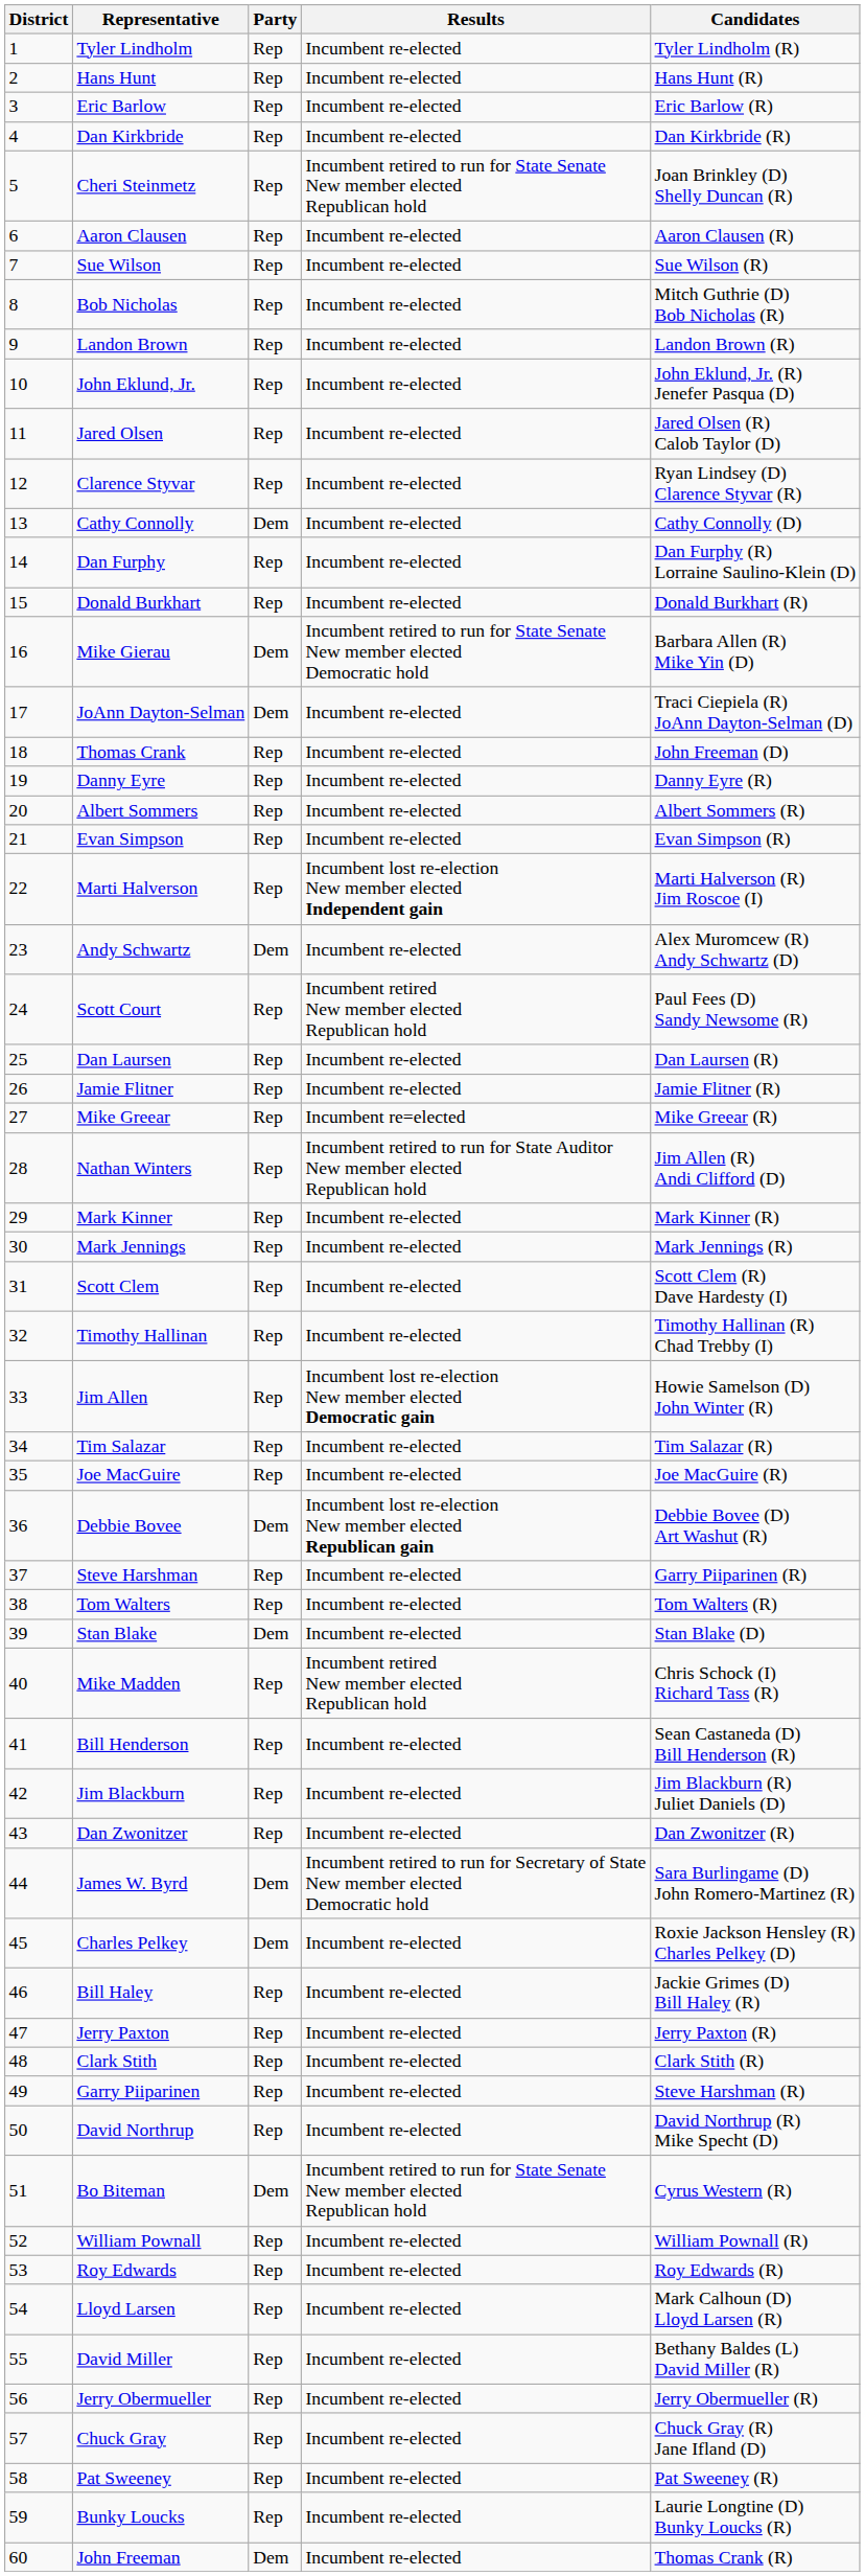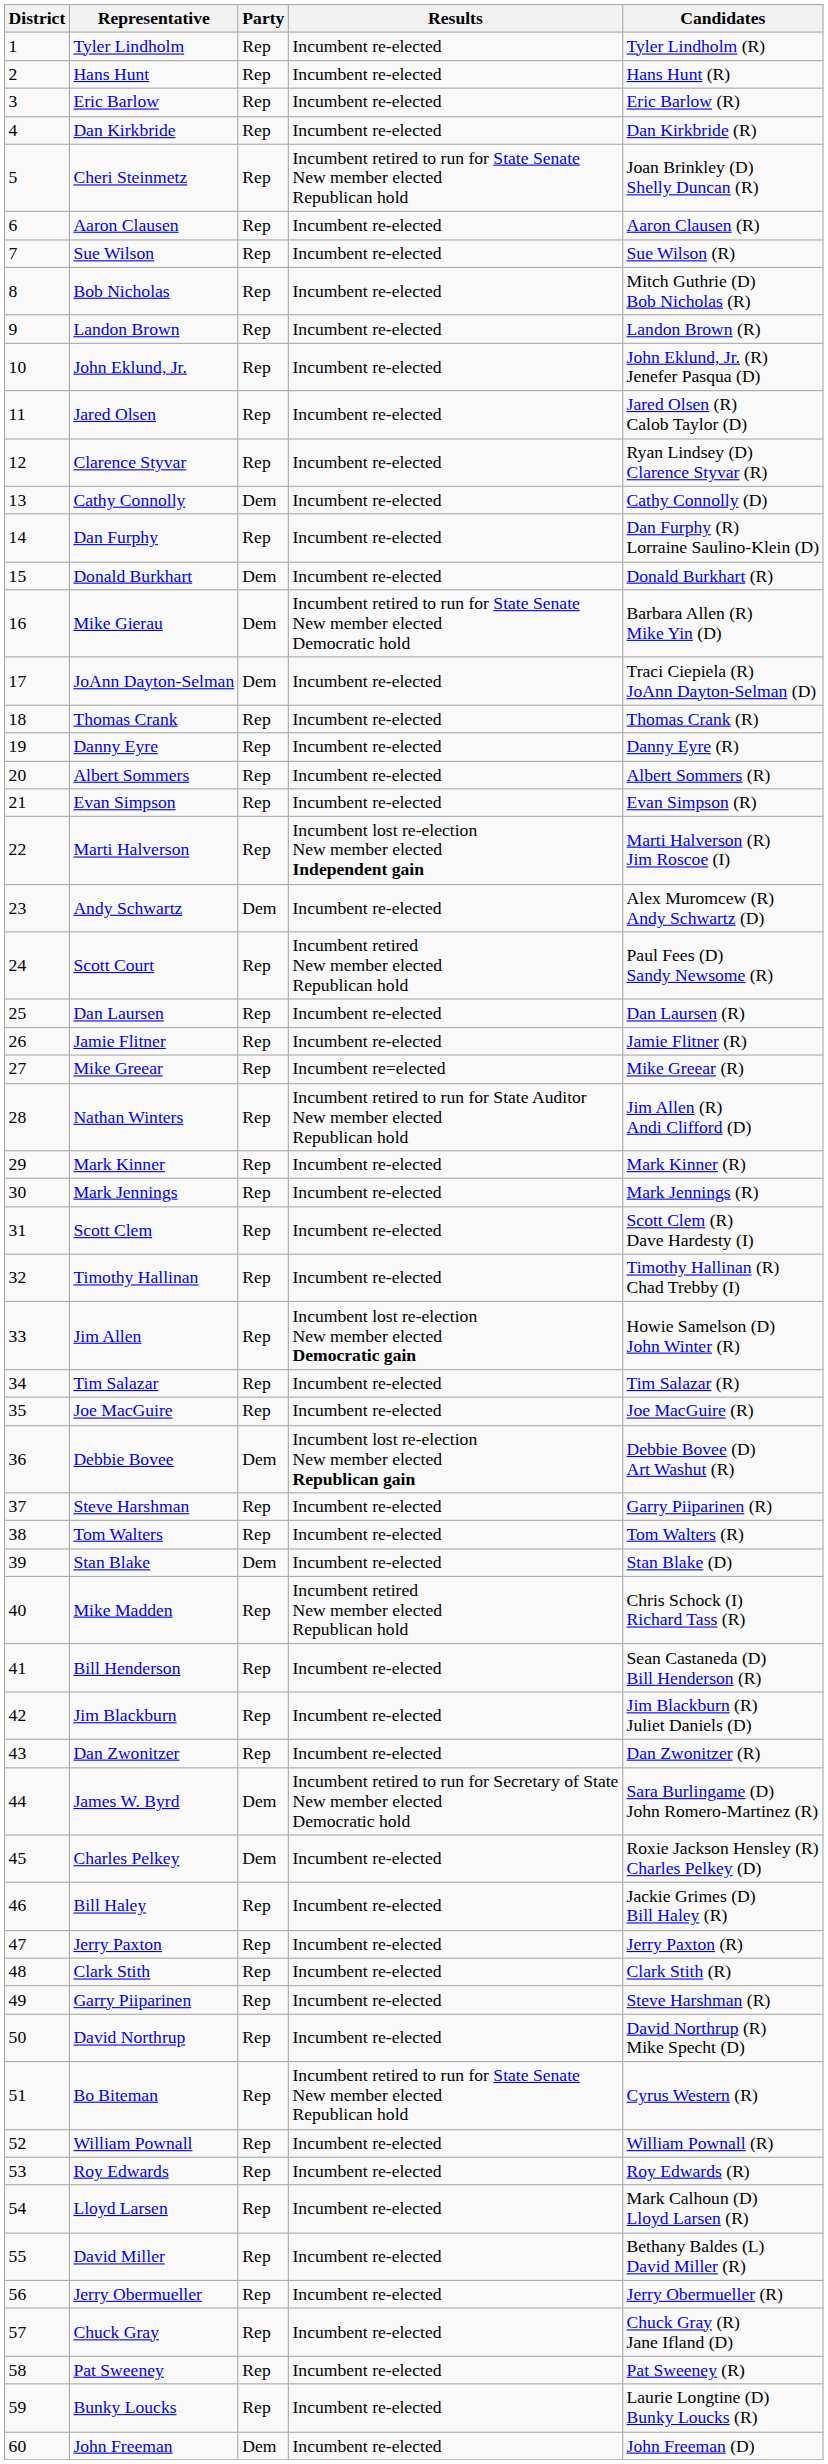 <table class="wikitable">
 <tr>
 <th>District</th>
 <th>Representative</th>
 <th>Party</th>
 <th>Results</th>
 <th>Candidates</th>
 </tr>
 <tr>
 <td>1</td>
 <td><a href='#'>Tyler Lindholm</a></td>
 <td>Rep</td>
 <td>Incumbent re-elected</td>
 <td><a href='#'>Tyler Lindholm</a> (R)</td>
 </tr>
 <tr>
 <td>2</td>
 <td><a href='#'>Hans Hunt</a></td>
 <td>Rep</td>
 <td>Incumbent re-elected</td>
 <td><a href='#'>Hans Hunt</a> (R)</td>
 </tr>
 <tr>
 <td>3</td>
 <td><a href='#'>Eric Barlow</a></td>
 <td>Rep</td>
 <td>Incumbent re-elected</td>
 <td><a href='#'>Eric Barlow</a> (R)</td>
 </tr>
 <tr>
 <td>4</td>
 <td><a href='#'>Dan Kirkbride</a></td>
 <td>Rep</td>
 <td>Incumbent re-elected</td>
 <td><a href='#'>Dan Kirkbride</a> (R)</td>
 </tr>
 <tr>
 <td>5</td>
 <td><a href='#'>Cheri Steinmetz</a></td>
 <td>Rep</td>
 <td>Incumbent retired to run for <a href='#'>State Senate</a><br>New member elected<br>Republican hold</td>
 <td>Joan Brinkley (D)<br><a href='#'>Shelly Duncan</a> (R)</td>
 </tr>
 <tr>
 <td>6</td>
 <td><a href='#'>Aaron Clausen</a></td>
 <td>Rep</td>
 <td>Incumbent re-elected</td>
 <td><a href='#'>Aaron Clausen</a> (R)</td>
 </tr>
 <tr>
 <td>7</td>
 <td><a href='#'>Sue Wilson</a></td>
 <td>Rep</td>
 <td>Incumbent re-elected</td>
 <td><a href='#'>Sue Wilson</a> (R)</td>
 </tr>
 <tr>
 <td>8</td>
 <td><a href='#'>Bob Nicholas</a></td>
 <td>Rep</td>
 <td>Incumbent re-elected</td>
 <td>Mitch Guthrie (D)<br><a href='#'>Bob Nicholas</a> (R)</td>
 </tr>
 <tr>
 <td>9</td>
 <td><a href='#'>Landon Brown</a></td>
 <td>Rep</td>
 <td>Incumbent re-elected</td>
 <td><a href='#'>Landon Brown</a> (R)</td>
 </tr>
 <tr>
 <td>10</td>
 <td><a href='#'>John Eklund, Jr.</a></td>
 <td>Rep</td>
 <td>Incumbent re-elected</td>
 <td><a href='#'>John Eklund, Jr.</a> (R)<br>Jenefer Pasqua (D)</td>
 </tr>
 <tr>
 <td>11</td>
 <td><a href='#'>Jared Olsen</a></td>
 <td>Rep</td>
 <td>Incumbent re-elected</td>
 <td><a href='#'>Jared Olsen</a> (R)<br>Calob Taylor (D)</td>
 </tr>
 <tr>
 <td>12</td>
 <td><a href='#'>Clarence Styvar</a></td>
 <td>Rep</td>
 <td>Incumbent re-elected</td>
 <td>Ryan Lindsey (D)<br><a href='#'>Clarence Styvar</a> (R)</td>
 </tr>
 <tr>
 <td>13</td>
 <td><a href='#'>Cathy Connolly</a></td>
 <td>Dem</td>
 <td>Incumbent re-elected</td>
 <td><a href='#'>Cathy Connolly</a> (D)</td>
 </tr>
 <tr>
 <td>14</td>
 <td><a href='#'>Dan Furphy</a></td>
 <td>Rep</td>
 <td>Incumbent re-elected</td>
 <td><a href='#'>Dan Furphy</a> (R)<br>Lorraine Saulino-Klein (D)</td>
 </tr>
 <tr>
 <td>15</td>
 <td><a href='#'>Donald Burkhart</a></td>
-<td>Rep</td>
+<td>Dem</td>
 <td>Incumbent re-elected</td>
 <td><a href='#'>Donald Burkhart</a> (R)</td>
 </tr>
 <tr>
 <td>16</td>
 <td><a href='#'>Mike Gierau</a></td>
 <td>Dem</td>
 <td>Incumbent retired to run for <a href='#'>State Senate</a><br>New member elected<br>Democratic hold</td>
 <td>Barbara Allen (R)<br><a href='#'>Mike Yin</a> (D)</td>
 </tr>
 <tr>
 <td>17</td>
 <td><a href='#'>JoAnn Dayton-Selman</a></td>
 <td>Dem</td>
 <td>Incumbent re-elected</td>
 <td>Traci Ciepiela (R)<br><a href='#'>JoAnn Dayton-Selman</a> (D)</td>
 </tr>
 <tr>
 <td>18</td>
 <td><a href='#'>Thomas Crank</a></td>
 <td>Rep</td>
 <td>Incumbent re-elected</td>
-<td><a href='#'>John Freeman</a> (D)</td>
+<td><a href='#'>Thomas Crank</a> (R)</td>
 </tr>
 <tr>
 <td>19</td>
 <td><a href='#'>Danny Eyre</a></td>
 <td>Rep</td>
 <td>Incumbent re-elected</td>
 <td><a href='#'>Danny Eyre</a> (R)</td>
 </tr>
 <tr>
 <td>20</td>
 <td><a href='#'>Albert Sommers</a></td>
 <td>Rep</td>
 <td>Incumbent re-elected</td>
 <td><a href='#'>Albert Sommers</a> (R)</td>
 </tr>
 <tr>
 <td>21</td>
 <td><a href='#'>Evan Simpson</a></td>
 <td>Rep</td>
 <td>Incumbent re-elected</td>
 <td><a href='#'>Evan Simpson</a> (R)</td>
 </tr>
 <tr>
 <td>22</td>
 <td><a href='#'>Marti Halverson</a></td>
 <td>Rep</td>
 <td>Incumbent lost re-election<br>New member elected<br><strong>Independent gain</strong></td>
 <td><a href='#'>Marti Halverson</a> (R)<br><a href='#'>Jim Roscoe</a> (I)</td>
 </tr>
 <tr>
 <td>23</td>
 <td><a href='#'>Andy Schwartz</a></td>
 <td>Dem</td>
 <td>Incumbent re-elected</td>
 <td>Alex Muromcew (R)<br><a href='#'>Andy Schwartz</a> (D)</td>
 </tr>
 <tr>
 <td>24</td>
 <td><a href='#'>Scott Court</a></td>
 <td>Rep</td>
 <td>Incumbent retired<br>New member elected<br>Republican hold</td>
 <td>Paul Fees (D)<br><a href='#'>Sandy Newsome</a> (R)</td>
 </tr>
 <tr>
 <td>25</td>
 <td><a href='#'>Dan Laursen</a></td>
 <td>Rep</td>
 <td>Incumbent re-elected</td>
 <td><a href='#'>Dan Laursen</a> (R)</td>
 </tr>
 <tr>
 <td>26</td>
 <td><a href='#'>Jamie Flitner</a></td>
 <td>Rep</td>
 <td>Incumbent re-elected</td>
 <td><a href='#'>Jamie Flitner</a> (R)</td>
 </tr>
 <tr>
 <td>27</td>
 <td><a href='#'>Mike Greear</a></td>
 <td>Rep</td>
 <td>Incumbent re=elected</td>
 <td><a href='#'>Mike Greear</a> (R)</td>
 </tr>
 <tr>
 <td>28</td>
 <td><a href='#'>Nathan Winters</a></td>
 <td>Rep</td>
 <td>Incumbent retired to run for State Auditor<br>New member elected<br>Republican hold</td>
 <td><a href='#'>Jim Allen</a> (R)<br><a href='#'>Andi Clifford</a> (D)</td>
 </tr>
 <tr>
 <td>29</td>
 <td><a href='#'>Mark Kinner</a></td>
 <td>Rep</td>
 <td>Incumbent re-elected</td>
 <td><a href='#'>Mark Kinner</a> (R)</td>
 </tr>
 <tr>
 <td>30</td>
 <td><a href='#'>Mark Jennings</a></td>
 <td>Rep</td>
 <td>Incumbent re-elected</td>
 <td><a href='#'>Mark Jennings</a> (R)</td>
 </tr>
 <tr>
 <td>31</td>
 <td><a href='#'>Scott Clem</a></td>
 <td>Rep</td>
 <td>Incumbent re-elected</td>
 <td><a href='#'>Scott Clem</a> (R)<br>Dave Hardesty (I)</td>
 </tr>
 <tr>
 <td>32</td>
 <td><a href='#'>Timothy Hallinan</a></td>
 <td>Rep</td>
 <td>Incumbent re-elected</td>
 <td><a href='#'>Timothy Hallinan</a> (R)<br>Chad Trebby (I)</td>
 </tr>
 <tr>
 <td>33</td>
 <td><a href='#'>Jim Allen</a></td>
 <td>Rep</td>
 <td>Incumbent lost re-election<br>New member elected<br><strong>Democratic gain</strong></td>
 <td>Howie Samelson (D)<br><a href='#'>John Winter</a> (R)</td>
 </tr>
 <tr>
 <td>34</td>
 <td><a href='#'>Tim Salazar</a></td>
 <td>Rep</td>
 <td>Incumbent re-elected</td>
 <td><a href='#'>Tim Salazar</a> (R)</td>
 </tr>
 <tr>
 <td>35</td>
 <td><a href='#'>Joe MacGuire</a></td>
 <td>Rep</td>
 <td>Incumbent re-elected</td>
 <td><a href='#'>Joe MacGuire</a> (R)</td>
 </tr>
 <tr>
 <td>36</td>
 <td><a href='#'>Debbie Bovee</a></td>
 <td>Dem</td>
 <td>Incumbent lost re-election<br>New member elected<br><strong>Republican gain</strong></td>
 <td><a href='#'>Debbie Bovee</a> (D)<br><a href='#'>Art Washut</a> (R)</td>
 </tr>
 <tr>
 <td>37</td>
 <td><a href='#'>Steve Harshman</a></td>
 <td>Rep</td>
 <td>Incumbent re-elected</td>
 <td><a href='#'>Garry Piiparinen</a> (R)</td>
 </tr>
 <tr>
 <td>38</td>
 <td><a href='#'>Tom Walters</a></td>
 <td>Rep</td>
 <td>Incumbent re-elected</td>
 <td><a href='#'>Tom Walters</a> (R)</td>
 </tr>
 <tr>
 <td>39</td>
 <td><a href='#'>Stan Blake</a></td>
 <td>Dem</td>
 <td>Incumbent re-elected</td>
 <td><a href='#'>Stan Blake</a> (D)</td>
 </tr>
 <tr>
 <td>40</td>
 <td><a href='#'>Mike Madden</a></td>
 <td>Rep</td>
 <td>Incumbent retired<br>New member elected<br>Republican hold</td>
 <td>Chris Schock (I)<br><a href='#'>Richard Tass</a> (R)</td>
 </tr>
 <tr>
 <td>41</td>
 <td><a href='#'>Bill Henderson</a></td>
 <td>Rep</td>
 <td>Incumbent re-elected</td>
 <td>Sean Castaneda (D)<br><a href='#'>Bill Henderson</a> (R)</td>
 </tr>
 <tr>
 <td>42</td>
 <td><a href='#'>Jim Blackburn</a></td>
 <td>Rep</td>
 <td>Incumbent re-elected</td>
 <td><a href='#'>Jim Blackburn</a> (R)<br>Juliet Daniels (D)</td>
 </tr>
 <tr>
 <td>43</td>
 <td><a href='#'>Dan Zwonitzer</a></td>
 <td>Rep</td>
 <td>Incumbent re-elected</td>
 <td><a href='#'>Dan Zwonitzer</a> (R)</td>
 </tr>
 <tr>
 <td>44</td>
 <td><a href='#'>James W. Byrd</a></td>
 <td>Dem</td>
 <td>Incumbent retired to run for Secretary of State<br>New member elected<br>Democratic hold</td>
 <td><a href='#'>Sara Burlingame</a> (D)<br>John Romero-Martinez (R)</td>
 </tr>
 <tr>
 <td>45</td>
 <td><a href='#'>Charles Pelkey</a></td>
 <td>Dem</td>
 <td>Incumbent re-elected</td>
 <td>Roxie Jackson Hensley (R)<br><a href='#'>Charles Pelkey</a> (D)</td>
 </tr>
 <tr>
 <td>46</td>
 <td><a href='#'>Bill Haley</a></td>
 <td>Rep</td>
 <td>Incumbent re-elected</td>
 <td>Jackie Grimes (D)<br><a href='#'>Bill Haley</a> (R)</td>
 </tr>
 <tr>
 <td>47</td>
 <td><a href='#'>Jerry Paxton</a></td>
 <td>Rep</td>
 <td>Incumbent re-elected</td>
 <td><a href='#'>Jerry Paxton</a> (R)</td>
 </tr>
 <tr>
 <td>48</td>
 <td><a href='#'>Clark Stith</a></td>
 <td>Rep</td>
 <td>Incumbent re-elected</td>
 <td><a href='#'>Clark Stith</a> (R)</td>
 </tr>
 <tr>
 <td>49</td>
 <td><a href='#'>Garry Piiparinen</a></td>
 <td>Rep</td>
 <td>Incumbent re-elected</td>
 <td><a href='#'>Steve Harshman</a> (R)</td>
 </tr>
 <tr>
 <td>50</td>
 <td><a href='#'>David Northrup</a></td>
 <td>Rep</td>
 <td>Incumbent re-elected</td>
 <td><a href='#'>David Northrup</a> (R)<br>Mike Specht (D)</td>
 </tr>
 <tr>
 <td>51</td>
 <td><a href='#'>Bo Biteman</a></td>
-<td>Dem</td>
+<td>Rep</td>
 <td>Incumbent retired to run for <a href='#'>State Senate</a><br>New member elected<br>Republican hold</td>
 <td><a href='#'>Cyrus Western</a> (R)</td>
 </tr>
 <tr>
 <td>52</td>
 <td><a href='#'>William Pownall</a></td>
 <td>Rep</td>
 <td>Incumbent re-elected</td>
 <td><a href='#'>William Pownall</a> (R)</td>
 </tr>
 <tr>
 <td>53</td>
 <td><a href='#'>Roy Edwards</a></td>
 <td>Rep</td>
 <td>Incumbent re-elected</td>
 <td><a href='#'>Roy Edwards</a> (R)</td>
 </tr>
 <tr>
 <td>54</td>
 <td><a href='#'>Lloyd Larsen</a></td>
 <td>Rep</td>
 <td>Incumbent re-elected</td>
 <td>Mark Calhoun (D)<br><a href='#'>Lloyd Larsen</a> (R)</td>
 </tr>
 <tr>
 <td>55</td>
 <td><a href='#'>David Miller</a></td>
 <td>Rep</td>
 <td>Incumbent re-elected</td>
 <td>Bethany Baldes (L)<br><a href='#'>David Miller</a> (R)</td>
 </tr>
 <tr>
 <td>56</td>
 <td><a href='#'>Jerry Obermueller</a></td>
 <td>Rep</td>
 <td>Incumbent re-elected</td>
 <td><a href='#'>Jerry Obermueller</a> (R)</td>
 </tr>
 <tr>
 <td>57</td>
 <td><a href='#'>Chuck Gray</a></td>
 <td>Rep</td>
 <td>Incumbent re-elected</td>
 <td><a href='#'>Chuck Gray</a> (R)<br>Jane Ifland (D)</td>
 </tr>
 <tr>
 <td>58</td>
 <td><a href='#'>Pat Sweeney</a></td>
 <td>Rep</td>
 <td>Incumbent re-elected</td>
 <td><a href='#'>Pat Sweeney</a> (R)</td>
 </tr>
 <tr>
 <td>59</td>
 <td><a href='#'>Bunky Loucks</a></td>
 <td>Rep</td>
 <td>Incumbent re-elected</td>
 <td>Laurie Longtine (D)<br><a href='#'>Bunky Loucks</a> (R)</td>
 </tr>
 <tr>
 <td>60</td>
 <td><a href='#'>John Freeman</a></td>
 <td>Dem</td>
 <td>Incumbent re-elected</td>
-<td><a href='#'>Thomas Crank</a> (R)</td>
+<td><a href='#'>John Freeman</a> (D)</td>
 </tr>
 </table>
